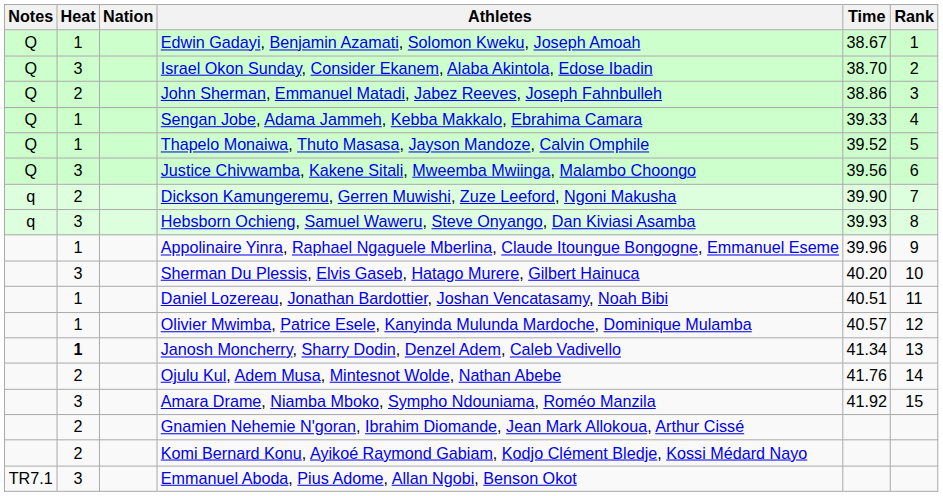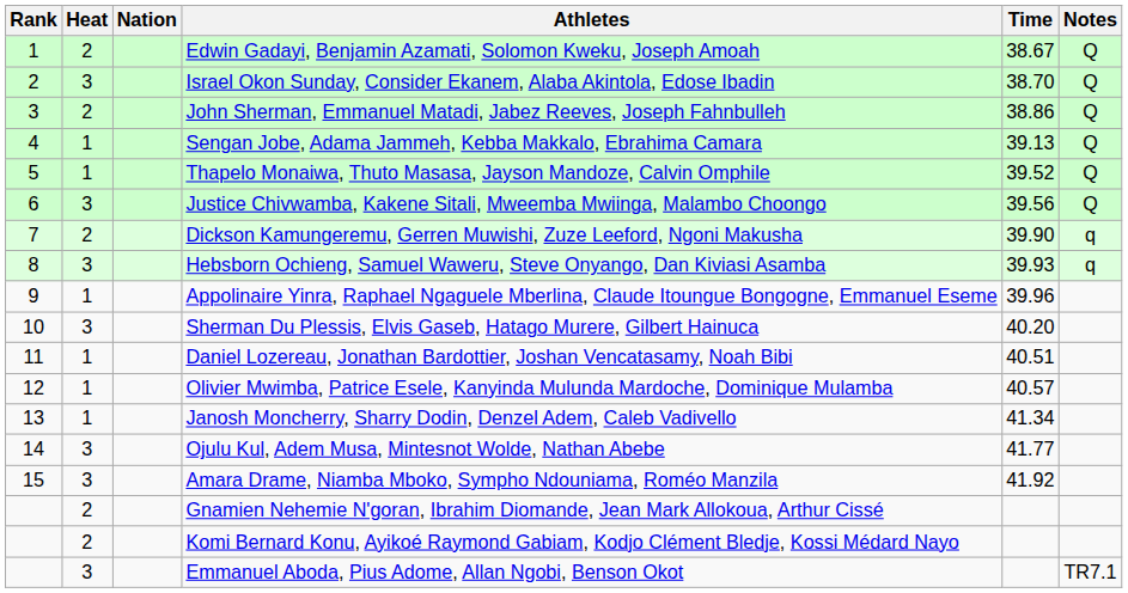 <table class="wikitable sortable" style="text-align:center">
 <tr>
-<th>Notes</th>
+<th>Rank</th>
 <th>Heat</th>
 <th>Nation</th>
 <th>Athletes</th>
 <th>Time</th>
-<th>Rank</th>
+<th>Notes</th>
 </tr>
 <tr bgcolor=ccffcc>
-<td>Q</td>
 <td>1</td>
+<td>2</td>
 <td align=left></td>
 <td align=left><a href='#'>Edwin Gadayi</a>, <a href='#'>Benjamin Azamati</a>, <a href='#'>Solomon Kweku</a>, <a href='#'>Joseph Amoah</a></td>
 <td>38.67</td>
-<td>1</td>
+<td>Q</td>
 </tr>
 <tr bgcolor=ccffcc>
-<td>Q</td>
+<td>2</td>
 <td>3</td>
 <td align=left></td>
 <td align=left><a href='#'>Israel Okon Sunday</a>, <a href='#'>Consider Ekanem</a>, <a href='#'>Alaba Akintola</a>, <a href='#'>Edose Ibadin</a></td>
 <td>38.70</td>
-<td>2</td>
+<td>Q</td>
 </tr>
 <tr bgcolor=ccffcc>
-<td>Q</td>
+<td>3</td>
 <td>2</td>
 <td align=left></td>
 <td align=left><a href='#'>John Sherman</a>, <a href='#'>Emmanuel Matadi</a>, <a href='#'>Jabez Reeves</a>, <a href='#'>Joseph Fahnbulleh</a></td>
 <td>38.86</td>
-<td>3</td>
+<td>Q</td>
 </tr>
 <tr bgcolor=ccffcc>
-<td>Q</td>
+<td>4</td>
 <td>1</td>
 <td align=left></td>
 <td align=left><a href='#'>Sengan Jobe</a>, <a href='#'>Adama Jammeh</a>, <a href='#'>Kebba Makkalo</a>, <a href='#'>Ebrahima Camara</a></td>
-<td>39.33</td>
-<td>4</td>
+<td>39.13</td>
+<td>Q</td>
 </tr>
 <tr bgcolor=ccffcc>
-<td>Q</td>
+<td>5</td>
 <td>1</td>
 <td align=left></td>
 <td align=left><a href='#'>Thapelo Monaiwa</a>, <a href='#'>Thuto Masasa</a>, <a href='#'>Jayson Mandoze</a>, <a href='#'>Calvin Omphile</a></td>
 <td>39.52</td>
-<td>5</td>
+<td>Q</td>
 </tr>
 <tr bgcolor=ccffcc>
-<td>Q</td>
+<td>6</td>
 <td>3</td>
 <td align=left></td>
 <td align=left><a href='#'>Justice Chivwamba</a>, <a href='#'>Kakene Sitali</a>, <a href='#'>Mweemba Mwiinga</a>, <a href='#'>Malambo Choongo</a></td>
 <td>39.56</td>
-<td>6</td>
+<td>Q</td>
 </tr>
 <tr bgcolor=ddffdd>
-<td>q</td>
+<td>7</td>
 <td>2</td>
 <td align=left></td>
 <td align=left><a href='#'>Dickson Kamungeremu</a>, <a href='#'>Gerren Muwishi</a>, <a href='#'>Zuze Leeford</a>, <a href='#'>Ngoni Makusha</a></td>
 <td>39.90</td>
-<td>7</td>
+<td>q</td>
 </tr>
 <tr bgcolor=ddffdd>
-<td>q</td>
+<td>8</td>
 <td>3</td>
 <td align=left></td>
 <td align=left><a href='#'>Hebsborn Ochieng</a>, <a href='#'>Samuel Waweru</a>, <a href='#'>Steve Onyango</a>, <a href='#'>Dan Kiviasi Asamba</a></td>
 <td>39.93</td>
-<td>8</td>
+<td>q</td>
 </tr>
 <tr>
-<td></td>
+<td>9</td>
 <td>1</td>
 <td align=left></td>
 <td align=left><a href='#'>Appolinaire Yinra</a>, <a href='#'>Raphael Ngaguele Mberlina</a>, <a href='#'>Claude Itoungue Bongogne</a>, <a href='#'>Emmanuel Eseme</a></td>
 <td>39.96</td>
-<td>9</td>
+<td></td>
 </tr>
 <tr>
-<td></td>
+<td>10</td>
 <td>3</td>
 <td align=left></td>
 <td align=left><a href='#'>Sherman Du Plessis</a>, <a href='#'>Elvis Gaseb</a>, <a href='#'>Hatago Murere</a>, <a href='#'>Gilbert Hainuca</a></td>
 <td>40.20</td>
-<td>10</td>
+<td></td>
 </tr>
 <tr>
-<td></td>
+<td>11</td>
 <td>1</td>
 <td align=left></td>
 <td align=left><a href='#'>Daniel Lozereau</a>, <a href='#'>Jonathan Bardottier</a>, <a href='#'>Joshan Vencatasamy</a>, <a href='#'>Noah Bibi</a></td>
 <td>40.51</td>
-<td>11</td>
+<td></td>
 </tr>
 <tr>
-<td></td>
+<td>12</td>
 <td>1</td>
 <td align=left></td>
 <td align=left><a href='#'>Olivier Mwimba</a>, <a href='#'>Patrice Esele</a>, <a href='#'>Kanyinda Mulunda Mardoche</a>, <a href='#'>Dominique Mulamba</a></td>
 <td>40.57</td>
-<td>12</td>
+<td></td>
 </tr>
 <tr>
-<td></td>
-<td><strong>1</strong></td>
+<td>13</td>
+<td>1</td>
 <td align=left></td>
 <td align=left><a href='#'>Janosh Moncherry</a>, <a href='#'>Sharry Dodin</a>, <a href='#'>Denzel Adem</a>, <a href='#'>Caleb Vadivello</a></td>
 <td>41.34</td>
-<td>13</td>
+<td></td>
 </tr>
 <tr>
-<td></td>
-<td>2</td>
+<td>14</td>
+<td>3</td>
 <td align=left></td>
 <td align=left><a href='#'>Ojulu Kul</a>, <a href='#'>Adem Musa</a>, <a href='#'>Mintesnot Wolde</a>, <a href='#'>Nathan Abebe</a></td>
-<td>41.76</td>
-<td>14</td>
+<td>41.77</td>
+<td></td>
 </tr>
 <tr>
-<td></td>
+<td>15</td>
 <td>3</td>
 <td align=left></td>
 <td align=left><a href='#'>Amara Drame</a>, <a href='#'>Niamba Mboko</a>, <a href='#'>Sympho Ndouniama</a>, <a href='#'>Roméo Manzila</a></td>
 <td>41.92</td>
-<td>15</td>
+<td></td>
 </tr>
 <tr>
 <td></td>
 <td>2</td>
 <td align=left></td>
 <td align=left><a href='#'>Gnamien Nehemie N'goran</a>, <a href='#'>Ibrahim Diomande</a>, <a href='#'>Jean Mark Allokoua</a>, <a href='#'>Arthur Cissé</a></td>
 <td></td>
 <td></td>
 </tr>
 <tr>
 <td></td>
 <td>2</td>
 <td align=left></td>
 <td align=left><a href='#'>Komi Bernard Konu</a>, <a href='#'>Ayikoé Raymond Gabiam</a>, <a href='#'>Kodjo Clément Bledje</a>, <a href='#'>Kossi Médard Nayo</a></td>
 <td></td>
 <td></td>
 </tr>
 <tr>
-<td>TR7.1</td>
+<td></td>
 <td>3</td>
 <td align=left></td>
 <td align=left><a href='#'>Emmanuel Aboda</a>, <a href='#'>Pius Adome</a>, <a href='#'>Allan Ngobi</a>, <a href='#'>Benson Okot</a></td>
 <td></td>
-<td></td>
+<td>TR7.1</td>
 </tr>
 </table>
